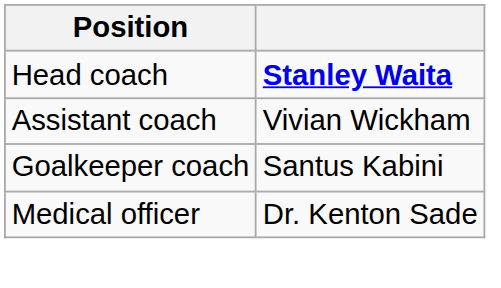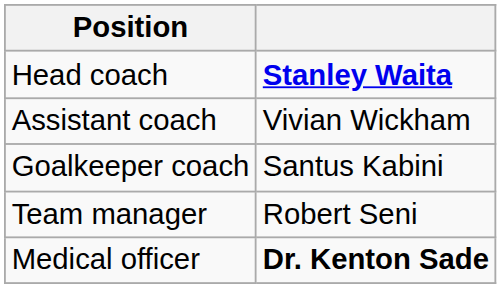 <table class=wikitable>
 <tr>
 <th>Position</th>
 <th></th>
 </tr>
 <tr>
 <td>Head coach</td>
 <td><strong> <a href='#'>Stanley Waita</a></strong></td>
 </tr>
 <tr>
 <td>Assistant coach</td>
 <td> Vivian Wickham</td>
 </tr>
 <tr>
 <td>Goalkeeper coach</td>
 <td> Santus Kabini</td>
 </tr>
 <tr>
+<td>Team manager</td>
+<td> Robert Seni</td>
+</tr>
+<tr>
 <td>Medical officer</td>
-<td> Dr. Kenton Sade</td>
+<td><strong> Dr. Kenton Sade</strong></td>
 </tr>
 </table>
